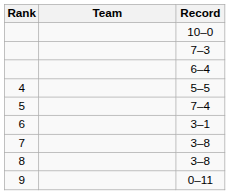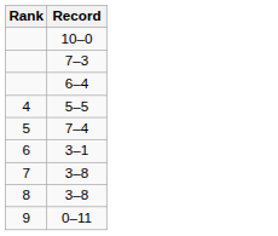 <table class="wikitable" style="text-align: center;">
 <tr>
 <th width=40>Rank</th>
-<th width=180>Team</th>
 <th width=60>Record</th>
 </tr>
 <tr>
 <td></td>
-<td align="left"></td>
 <td>10–0</td>
 </tr>
 <tr>
 <td></td>
-<td align="left"></td>
 <td>7–3</td>
 </tr>
 <tr>
 <td></td>
-<td align="left"></td>
 <td>6–4</td>
 </tr>
 <tr>
 <td>4</td>
-<td align="left"></td>
 <td>5–5</td>
 </tr>
 <tr>
 <td>5</td>
-<td align="left"></td>
 <td>7–4</td>
 </tr>
 <tr>
 <td>6</td>
-<td align="left"></td>
 <td>3–1</td>
 </tr>
 <tr>
 <td>7</td>
-<td align="left"></td>
 <td>3–8</td>
 </tr>
 <tr>
 <td>8</td>
-<td align="left"></td>
 <td>3–8</td>
 </tr>
 <tr>
 <td>9</td>
-<td align="left"></td>
 <td>0–11</td>
 </tr>
 </table>
